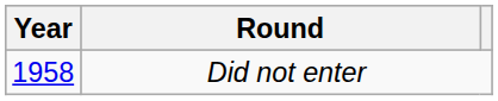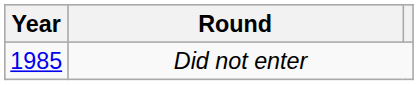 <table class="wikitable" style="text-align: center; font-size:90%">
 <tr>
 <th>Year</th>
 <th style="width:200px">Round</th>
 <th></th>
 </tr>
 <tr>
-<td><a href='#'>1958</a></td>
+<td><a href='#'>1985</a></td>
 <td colspan="2"><em>Did not enter</em></td>
 </tr>
 </table>
